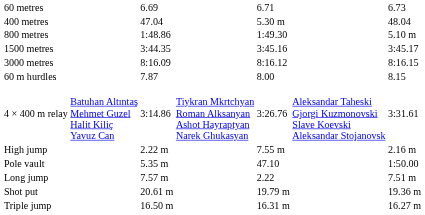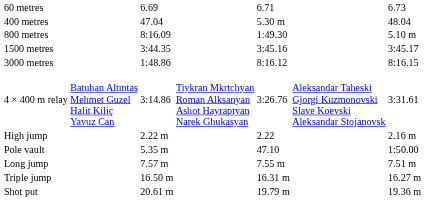 <table>
 <tr>
 <td>60 metres</td>
 <td></td>
 <td>6.69</td>
 <td></td>
 <td>6.71</td>
 <td></td>
 <td>6.73</td>
 </tr>
 <tr>
 <td>400 metres</td>
 <td></td>
 <td>47.04</td>
 <td></td>
 <td>5.30 m</td>
 <td></td>
 <td>48.04</td>
 </tr>
 <tr>
 <td>800 metres</td>
 <td></td>
-<td>1:48.86 </td>
+<td>8:16.09</td>
 <td></td>
 <td>1:49.30 </td>
 <td></td>
 <td>5.10 m</td>
 </tr>
 <tr>
 <td>1500 metres</td>
 <td></td>
 <td>3:44.35</td>
 <td></td>
 <td>3:45.16</td>
 <td></td>
 <td>3:45.17</td>
 </tr>
 <tr>
 <td>3000 metres</td>
 <td></td>
-<td>8:16.09</td>
+<td>1:48.86 </td>
 <td></td>
 <td>8:16.12</td>
 <td></td>
 <td>8:16.15</td>
-</tr>
-<tr>
-<td>60 m hurdles</td>
-<td></td>
-<td>7.87</td>
-<td></td>
-<td>8.00</td>
-<td></td>
-<td>8.15</td>
 </tr>
 <tr>
 <td>4 × 400 m relay</td>
 <td><br><a href='#'>Batuhan Altıntaş</a><br><a href='#'>Mehmet Guzel</a><br><a href='#'>Halit Kiliç</a><br><a href='#'>Yavuz Can</a></td>
 <td>3:14.86</td>
 <td><br><a href='#'>Tiykran Mkrtchyan</a><br><a href='#'>Roman Alksanyan</a><br><a href='#'>Ashot Hayraptyan</a><br><a href='#'>Narek Ghukasyan</a></td>
 <td>3:26.76 </td>
 <td><br><a href='#'>Aleksandar Taheski</a><br><a href='#'>Gjorgi Kuzmonovski</a><br><a href='#'>Slave Koevski</a><br><a href='#'>Aleksandar Stojanovsk</a></td>
 <td>3:31.61 </td>
 </tr>
 <tr>
 <td>High jump</td>
 <td></td>
 <td>2.22 m</td>
 <td></td>
-<td>7.55 m</td>
+<td>2.22 </td>
 <td></td>
 <td>2.16 m</td>
 </tr>
 <tr>
 <td>Pole vault</td>
 <td></td>
 <td>5.35 m</td>
 <td></td>
 <td>47.10</td>
 <td></td>
 <td>1:50.00</td>
 </tr>
 <tr>
 <td>Long jump</td>
 <td></td>
 <td>7.57 m</td>
 <td></td>
-<td>2.22 </td>
+<td>7.55 m</td>
 <td></td>
 <td>7.51 m</td>
+</tr>
+<tr>
+<td>Triple jump</td>
+<td></td>
+<td>16.50 m</td>
+<td></td>
+<td>16.31 m</td>
+<td></td>
+<td>16.27 m</td>
 </tr>
 <tr>
 <td>Shot put</td>
 <td></td>
 <td>20.61 m</td>
 <td></td>
 <td>19.79 m</td>
 <td></td>
 <td>19.36 m</td>
 </tr>
-<tr>
-<td>Triple jump</td>
-<td></td>
-<td>16.50 m</td>
-<td></td>
-<td>16.31 m</td>
-<td></td>
-<td>16.27 m</td>
-</tr>
 </table>
